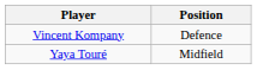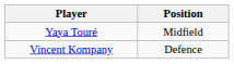 <table class="wikitable">
 <tr>
 <th style="width:180px;">Player</th>
 <th style="width:120px;">Position</th>
 </tr>
 <tr>
+<td style="text-align:center;"> <a href='#'>Yaya Touré</a></td>
+<td style="text-align:center;">Midfield</td>
+</tr>
+<tr>
 <td style="text-align:center;"> <a href='#'>Vincent Kompany</a></td>
 <td style="text-align:center;">Defence</td>
 </tr>
-<tr>
-<td style="text-align:center;"> <a href='#'>Yaya Touré</a></td>
-<td style="text-align:center;">Midfield</td>
-</tr>
 </table>
